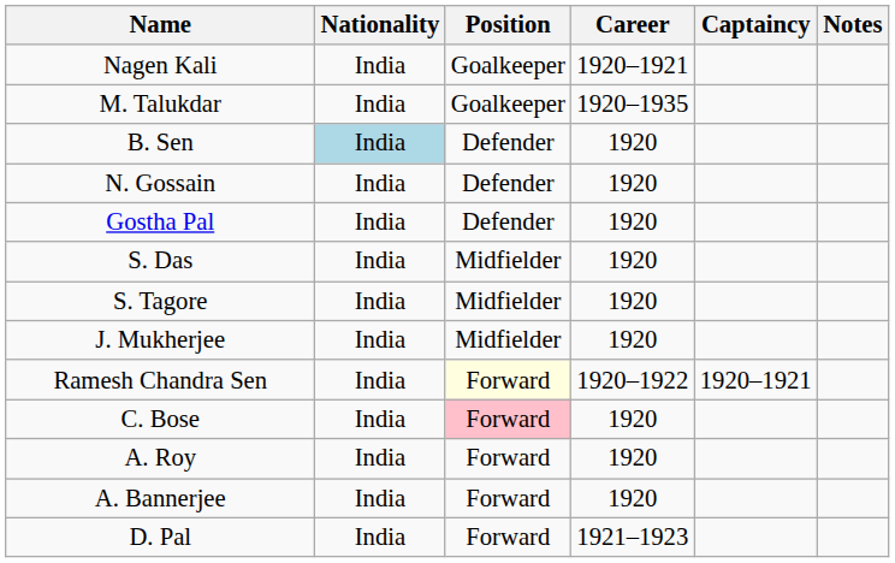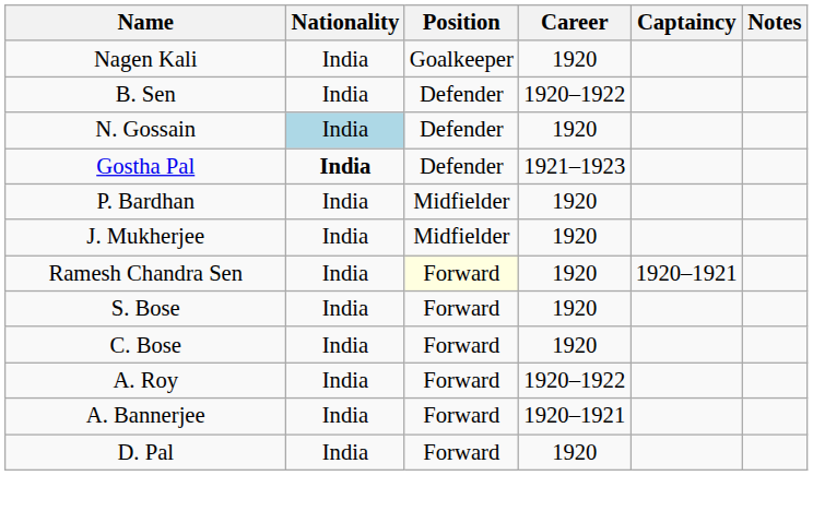 <table class="wikitable sortable" style="text-align: center;">
 <tr>
 <th scope="col" style="width:12em">Name</th>
 <th scope="col">Nationality</th>
 <th scope="col">Position</th>
 <th>Career</th>
 <th scope="col">Captaincy</th>
 <th scope="col" class="unsortable">Notes</th>
 </tr>
 <tr>
 <td>Nagen Kali</td>
 <td> India</td>
 <td>Goalkeeper</td>
-<td>1920–1921</td>
-<td></td>
-<td></td>
-</tr>
-<tr>
-<td>M. Talukdar</td>
-<td> India</td>
-<td>Goalkeeper</td>
-<td>1920–1935</td>
+<td>1920</td>
 <td></td>
 <td></td>
 </tr>
 <tr>
 <td>B. Sen</td>
+<td> India</td>
+<td>Defender</td>
+<td>1920–1922</td>
+<td></td>
+<td></td>
+</tr>
+<tr>
+<td>N. Gossain</td>
 <td style="background: lightblue;"> India</td>
 <td>Defender</td>
 <td>1920</td>
 <td></td>
 <td></td>
 </tr>
 <tr>
-<td>N. Gossain</td>
-<td> India</td>
+<td><a href='#'>Gostha Pal</a></td>
+<td><strong> India</strong></td>
 <td>Defender</td>
-<td>1920</td>
+<td>1921–1923</td>
 <td></td>
 <td></td>
 </tr>
 <tr>
-<td><a href='#'>Gostha Pal</a></td>
-<td> India</td>
-<td>Defender</td>
-<td>1920</td>
-<td></td>
-<td></td>
-</tr>
-<tr>
-<td>S. Das</td>
-<td> India</td>
-<td>Midfielder</td>
-<td>1920</td>
-<td></td>
-<td></td>
-</tr>
-<tr>
-<td>S. Tagore</td>
+<td>P. Bardhan</td>
 <td> India</td>
 <td>Midfielder</td>
 <td>1920</td>
 <td></td>
 <td></td>
 </tr>
 <tr>
 <td>J. Mukherjee</td>
 <td> India</td>
 <td>Midfielder</td>
 <td>1920</td>
 <td></td>
 <td></td>
 </tr>
 <tr>
 <td>Ramesh Chandra Sen</td>
 <td> India</td>
 <td style="background: lightyellow;">Forward</td>
-<td>1920–1922</td>
+<td>1920</td>
 <td>1920–1921</td>
+<td></td>
+</tr>
+<tr>
+<td>S. Bose</td>
+<td> India</td>
+<td>Forward</td>
+<td>1920</td>
+<td></td>
 <td></td>
 </tr>
 <tr>
 <td>C. Bose</td>
 <td> India</td>
-<td style="background: pink;">Forward</td>
+<td>Forward</td>
 <td>1920</td>
 <td></td>
 <td></td>
 </tr>
 <tr>
 <td>A. Roy</td>
 <td> India</td>
 <td>Forward</td>
-<td>1920</td>
+<td>1920–1922</td>
 <td></td>
 <td></td>
 </tr>
 <tr>
 <td>A. Bannerjee</td>
 <td> India</td>
 <td>Forward</td>
-<td>1920</td>
+<td>1920–1921</td>
 <td></td>
 <td></td>
 </tr>
 <tr>
 <td>D. Pal</td>
 <td> India</td>
 <td>Forward</td>
-<td>1921–1923</td>
+<td>1920</td>
 <td></td>
 <td></td>
 </tr>
 </table>
